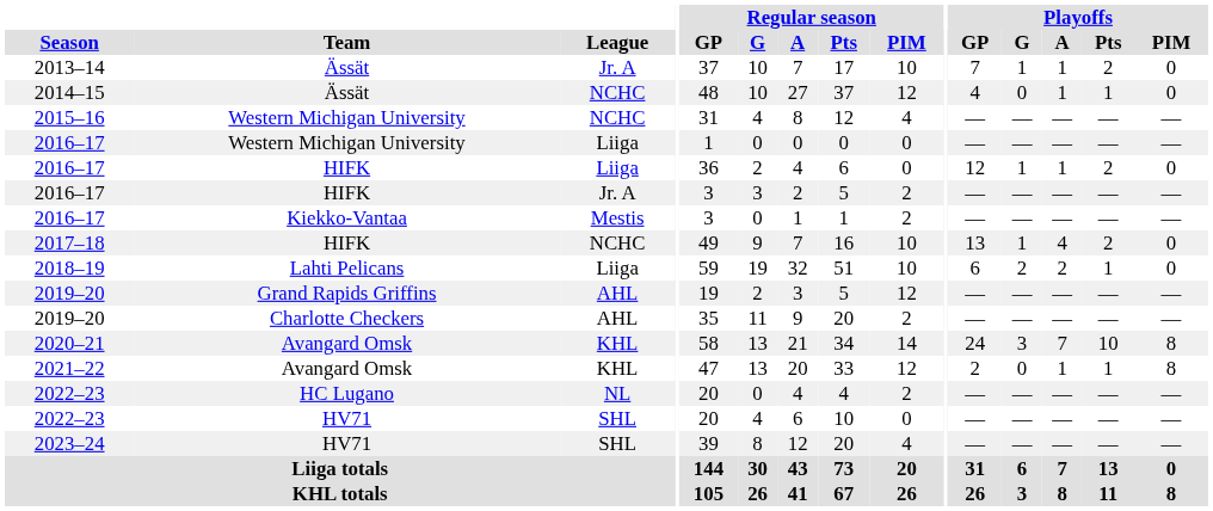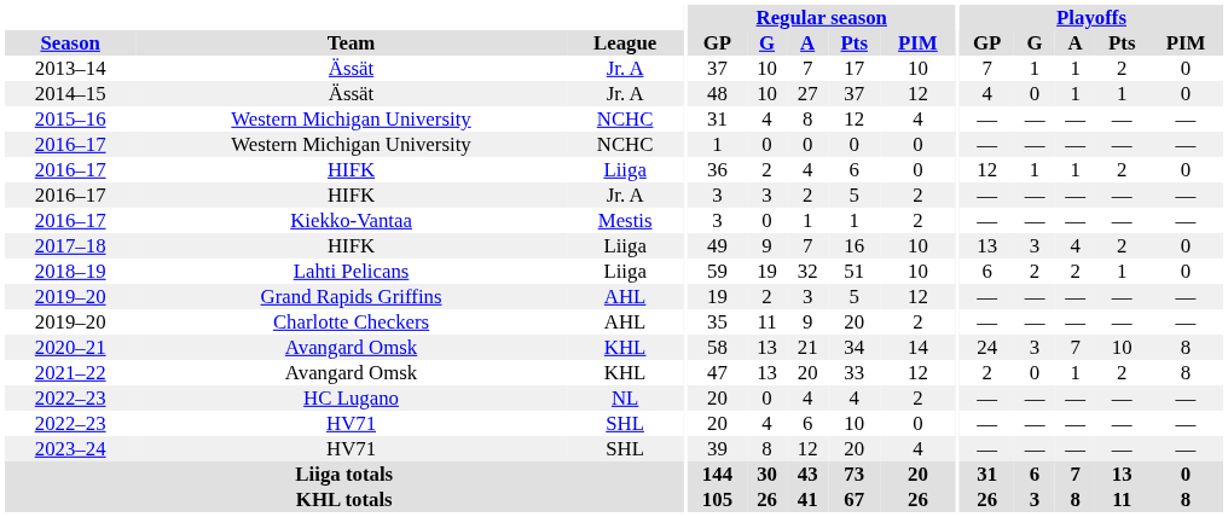 <table border="0" cellpadding="1" cellspacing="0" style="text-align:center; width:60em">
 <tr bgcolor="#e0e0e0">
 <th colspan="3" bgcolor="#ffffff"></th>
 <th rowspan="100" bgcolor="#ffffff"></th>
 <th colspan="5"><a href='#'>Regular season</a></th>
 <th rowspan="100" bgcolor="#ffffff"></th>
 <th colspan="5"><a href='#'>Playoffs</a></th>
 </tr>
 <tr bgcolor="#e0e0e0">
 <th><a href='#'>Season</a></th>
 <th>Team</th>
 <th>League</th>
 <th>GP</th>
 <th><a href='#'>G</a></th>
 <th><a href='#'>A</a></th>
 <th><a href='#'>Pts</a></th>
 <th><a href='#'>PIM</a></th>
 <th>GP</th>
 <th>G</th>
 <th>A</th>
 <th>Pts</th>
 <th>PIM</th>
 </tr>
 <tr>
 <td>2013–14</td>
 <td><a href='#'>Ässät</a></td>
 <td><a href='#'>Jr. A</a></td>
 <td>37</td>
 <td>10</td>
 <td>7</td>
 <td>17</td>
 <td>10</td>
 <td>7</td>
 <td>1</td>
 <td>1</td>
 <td>2</td>
 <td>0</td>
 </tr>
 <tr bgcolor="#f0f0f0">
 <td>2014–15</td>
 <td>Ässät</td>
-<td><a href='#'>NCHC</a></td>
+<td>Jr. A</td>
 <td>48</td>
 <td>10</td>
 <td>27</td>
 <td>37</td>
 <td>12</td>
 <td>4</td>
 <td>0</td>
 <td>1</td>
 <td>1</td>
 <td>0</td>
 </tr>
 <tr>
 <td><a href='#'>2015–16</a></td>
 <td><a href='#'>Western Michigan University</a></td>
 <td><a href='#'>NCHC</a></td>
 <td>31</td>
 <td>4</td>
 <td>8</td>
 <td>12</td>
 <td>4</td>
 <td>—</td>
 <td>—</td>
 <td>—</td>
 <td>—</td>
 <td>—</td>
 </tr>
 <tr bgcolor="#f0f0f0">
 <td><a href='#'>2016–17</a></td>
 <td>Western Michigan University</td>
-<td>Liiga</td>
+<td>NCHC</td>
 <td>1</td>
 <td>0</td>
 <td>0</td>
 <td>0</td>
 <td>0</td>
 <td>—</td>
 <td>—</td>
 <td>—</td>
 <td>—</td>
 <td>—</td>
 </tr>
 <tr>
 <td><a href='#'>2016–17</a></td>
 <td><a href='#'>HIFK</a></td>
 <td><a href='#'>Liiga</a></td>
 <td>36</td>
 <td>2</td>
 <td>4</td>
 <td>6</td>
 <td>0</td>
 <td>12</td>
 <td>1</td>
 <td>1</td>
 <td>2</td>
 <td>0</td>
 </tr>
 <tr bgcolor="#f0f0f0">
 <td>2016–17</td>
 <td>HIFK</td>
 <td>Jr. A</td>
 <td>3</td>
 <td>3</td>
 <td>2</td>
 <td>5</td>
 <td>2</td>
 <td>—</td>
 <td>—</td>
 <td>—</td>
 <td>—</td>
 <td>—</td>
 </tr>
 <tr>
 <td><a href='#'>2016–17</a></td>
 <td><a href='#'>Kiekko-Vantaa</a></td>
 <td><a href='#'>Mestis</a></td>
 <td>3</td>
 <td>0</td>
 <td>1</td>
 <td>1</td>
 <td>2</td>
 <td>—</td>
 <td>—</td>
 <td>—</td>
 <td>—</td>
 <td>—</td>
 </tr>
 <tr bgcolor="#f0f0f0">
 <td><a href='#'>2017–18</a></td>
 <td>HIFK</td>
-<td>NCHC</td>
+<td>Liiga</td>
 <td>49</td>
 <td>9</td>
 <td>7</td>
 <td>16</td>
 <td>10</td>
 <td>13</td>
-<td>1</td>
+<td>3</td>
 <td>4</td>
 <td>2</td>
 <td>0</td>
 </tr>
 <tr>
 <td><a href='#'>2018–19</a></td>
 <td><a href='#'>Lahti Pelicans</a></td>
 <td>Liiga</td>
 <td>59</td>
 <td>19</td>
 <td>32</td>
 <td>51</td>
 <td>10</td>
 <td>6</td>
 <td>2</td>
 <td>2</td>
 <td>1</td>
 <td>0</td>
 </tr>
 <tr bgcolor="#f0f0f0">
 <td><a href='#'>2019–20</a></td>
 <td><a href='#'>Grand Rapids Griffins</a></td>
 <td><a href='#'>AHL</a></td>
 <td>19</td>
 <td>2</td>
 <td>3</td>
 <td>5</td>
 <td>12</td>
 <td>—</td>
 <td>—</td>
 <td>—</td>
 <td>—</td>
 <td>—</td>
 </tr>
 <tr>
 <td>2019–20</td>
 <td><a href='#'>Charlotte Checkers</a></td>
 <td>AHL</td>
 <td>35</td>
 <td>11</td>
 <td>9</td>
 <td>20</td>
 <td>2</td>
 <td>—</td>
 <td>—</td>
 <td>—</td>
 <td>—</td>
 <td>—</td>
 </tr>
 <tr bgcolor="#f0f0f0">
 <td><a href='#'>2020–21</a></td>
 <td><a href='#'>Avangard Omsk</a></td>
 <td><a href='#'>KHL</a></td>
 <td>58</td>
 <td>13</td>
 <td>21</td>
 <td>34</td>
 <td>14</td>
 <td>24</td>
 <td>3</td>
 <td>7</td>
 <td>10</td>
 <td>8</td>
 </tr>
 <tr>
 <td><a href='#'>2021–22</a></td>
 <td>Avangard Omsk</td>
 <td>KHL</td>
 <td>47</td>
 <td>13</td>
 <td>20</td>
 <td>33</td>
 <td>12</td>
 <td>2</td>
 <td>0</td>
 <td>1</td>
-<td>1</td>
+<td>2</td>
 <td>8</td>
 </tr>
 <tr bgcolor="#f0f0f0">
 <td><a href='#'>2022–23</a></td>
 <td><a href='#'>HC Lugano</a></td>
 <td><a href='#'>NL</a></td>
 <td>20</td>
 <td>0</td>
 <td>4</td>
 <td>4</td>
 <td>2</td>
 <td>—</td>
 <td>—</td>
 <td>—</td>
 <td>—</td>
 <td>—</td>
 </tr>
 <tr>
 <td><a href='#'>2022–23</a></td>
 <td><a href='#'>HV71</a></td>
 <td><a href='#'>SHL</a></td>
 <td>20</td>
 <td>4</td>
 <td>6</td>
 <td>10</td>
 <td>0</td>
 <td>—</td>
 <td>—</td>
 <td>—</td>
 <td>—</td>
 <td>—</td>
 </tr>
 <tr bgcolor="#f0f0f0">
 <td><a href='#'>2023–24</a></td>
 <td>HV71</td>
 <td>SHL</td>
 <td>39</td>
 <td>8</td>
 <td>12</td>
 <td>20</td>
 <td>4</td>
 <td>—</td>
 <td>—</td>
 <td>—</td>
 <td>—</td>
 <td>—</td>
 </tr>
 <tr bgcolor="#e0e0e0">
 <th colspan="3">Liiga totals</th>
 <th>144</th>
 <th>30</th>
 <th>43</th>
 <th>73</th>
 <th>20</th>
 <th>31</th>
 <th>6</th>
 <th>7</th>
 <th>13</th>
 <th>0</th>
 </tr>
 <tr bgcolor="#e0e0e0">
 <th colspan="3">KHL totals</th>
 <th>105</th>
 <th>26</th>
 <th>41</th>
 <th>67</th>
 <th>26</th>
 <th>26</th>
 <th>3</th>
 <th>8</th>
 <th>11</th>
 <th>8</th>
 </tr>
 </table>
